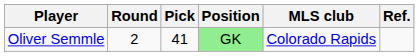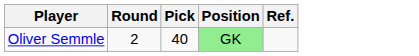 <table class="wikitable" style="text-align:center;">
 <tr style="background:#C0C0C0;">
 <th>Player</th>
 <th>Round</th>
 <th>Pick</th>
 <th>Position</th>
-<th>MLS club</th>
 <th>Ref.</th>
 </tr>
 <tr>
 <td><a href='#'>Oliver Semmle</a></td>
 <td>2</td>
-<td>41</td>
+<td>40</td>
 <td style="background: lightgreen;">GK</td>
-<td><a href='#'>Colorado Rapids</a></td>
 <td></td>
 </tr>
 </table>
